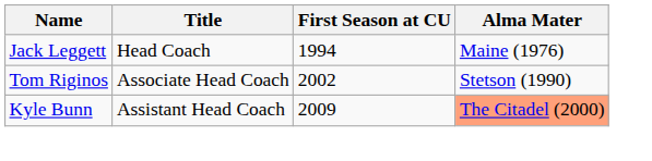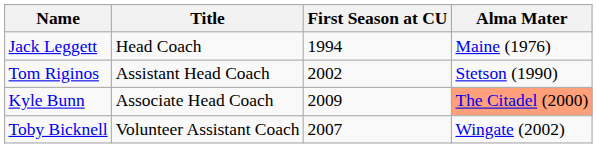 <table class="wikitable">
 <tr>
 <th>Name</th>
 <th>Title</th>
 <th>First Season at CU</th>
 <th>Alma Mater</th>
 </tr>
 <tr>
 <td><a href='#'>Jack Leggett</a></td>
 <td>Head Coach</td>
 <td>1994</td>
 <td><a href='#'>Maine</a> (1976)</td>
 </tr>
 <tr>
 <td><a href='#'>Tom Riginos</a></td>
-<td>Associate Head Coach</td>
+<td>Assistant Head Coach</td>
 <td>2002</td>
 <td><a href='#'>Stetson</a> (1990)</td>
 </tr>
 <tr>
 <td><a href='#'>Kyle Bunn</a></td>
-<td>Assistant Head Coach</td>
+<td>Associate Head Coach</td>
 <td>2009</td>
 <td style="background: lightsalmon;"><a href='#'>The Citadel</a> (2000)</td>
 </tr>
+<tr>
+<td><a href='#'>Toby Bicknell</a></td>
+<td>Volunteer Assistant Coach</td>
+<td>2007</td>
+<td><a href='#'>Wingate</a> (2002)</td>
+</tr>
 </table>
